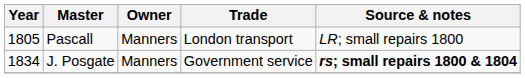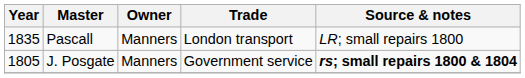 <table class=" wikitable">
 <tr>
 <th>Year</th>
 <th>Master</th>
 <th>Owner</th>
 <th>Trade</th>
 <th>Source & notes</th>
 </tr>
 <tr>
-<td>1805</td>
+<td>1835</td>
 <td>Pascall</td>
 <td>Manners</td>
 <td>London transport</td>
 <td><em>LR</em>; small repairs 1800</td>
 </tr>
 <tr>
-<td>1834</td>
+<td>1805</td>
 <td>J. Posgate</td>
 <td>Manners</td>
 <td>Government service</td>
 <td><strong><em>rs</em>; small repairs 1800 & 1804</strong></td>
 </tr>
 <tr>
 </tr>
 </table>
